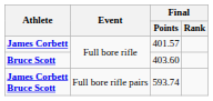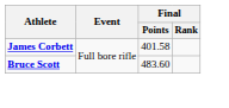 <table class="wikitable" style="font-size:90%;text-align:center">
 <tr>
 <th rowspan=2>Athlete</th>
 <th rowspan=2>Event</th>
 <th colspan=2>Final</th>
 </tr>
 <tr style="font-size:95%">
 <th>Points</th>
 <th>Rank</th>
 </tr>
 <tr>
 <td align=left><strong><a href='#'>James Corbett</a></strong></td>
 <td rowspan=2>Full bore rifle</td>
-<td>401.57</td>
+<td>401.58</td>
 <td></td>
 </tr>
 <tr>
 <td align=left><strong><a href='#'>Bruce Scott</a></strong></td>
-<td>403.60</td>
-<td></td>
-</tr>
-<tr>
-<td align=left><strong><a href='#'>James Corbett</a><br><a href='#'>Bruce Scott</a></strong></td>
-<td>Full bore rifle pairs</td>
-<td>593.74</td>
+<td>483.60</td>
 <td></td>
 </tr>
 </table>
